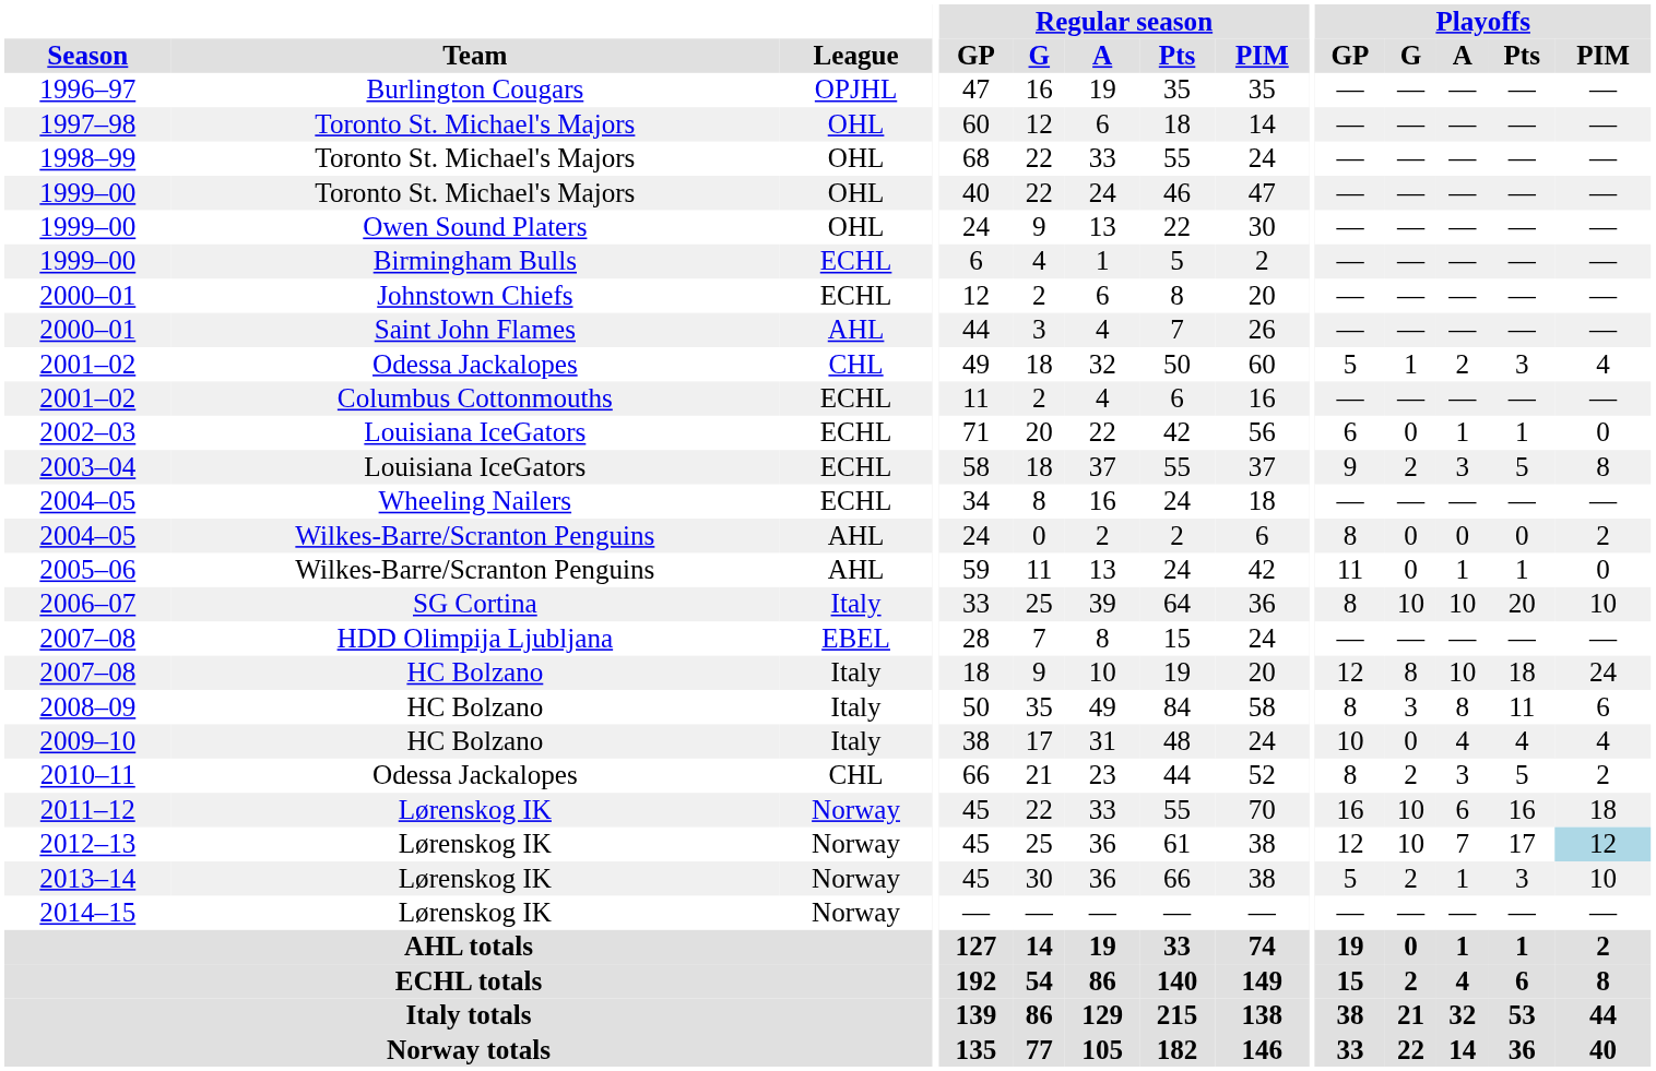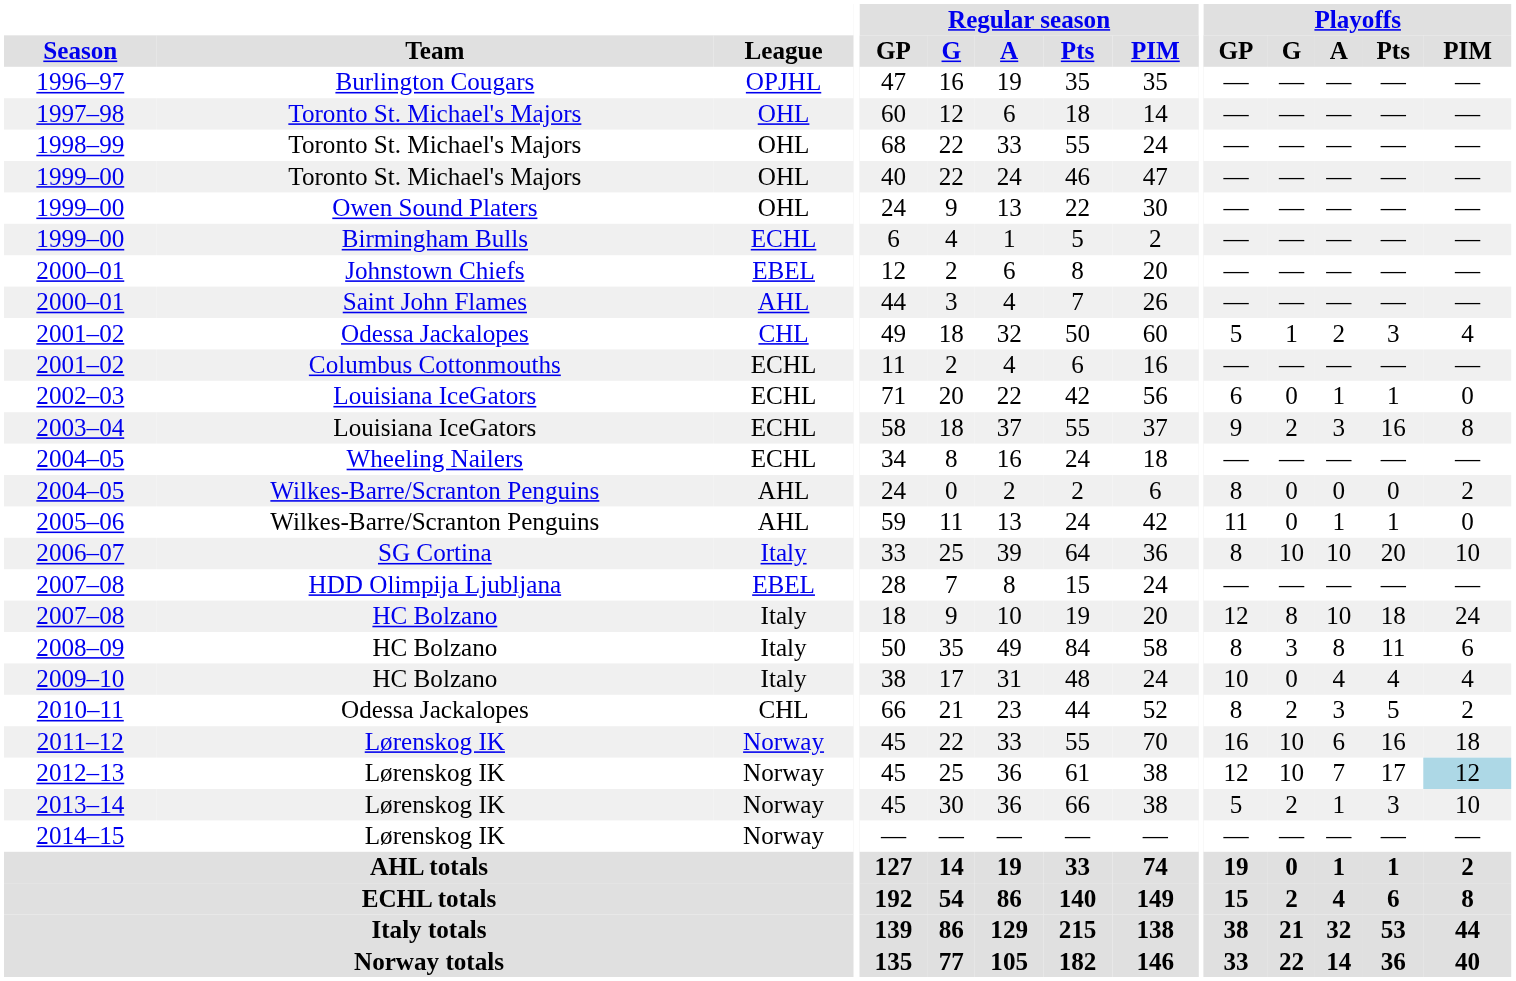 <table border="0" cellpadding="1" cellspacing="0" style="text-align:center; width:60em">
 <tr bgcolor="#e0e0e0">
 <th colspan="3" bgcolor="#ffffff"></th>
 <th rowspan="99" bgcolor="#ffffff"></th>
 <th colspan="5"><a href='#'>Regular season</a></th>
 <th rowspan="99" bgcolor="#ffffff"></th>
 <th colspan="5"><a href='#'>Playoffs</a></th>
 </tr>
 <tr bgcolor="#e0e0e0">
 <th><a href='#'>Season</a></th>
 <th>Team</th>
 <th>League</th>
 <th>GP</th>
 <th><a href='#'>G</a></th>
 <th><a href='#'>A</a></th>
 <th><a href='#'>Pts</a></th>
 <th><a href='#'>PIM</a></th>
 <th>GP</th>
 <th>G</th>
 <th>A</th>
 <th>Pts</th>
 <th>PIM</th>
 </tr>
 <tr>
 <td><a href='#'>1996–97</a></td>
 <td><a href='#'>Burlington Cougars</a></td>
 <td><a href='#'>OPJHL</a></td>
 <td>47</td>
 <td>16</td>
 <td>19</td>
 <td>35</td>
 <td>35</td>
 <td>—</td>
 <td>—</td>
 <td>—</td>
 <td>—</td>
 <td>—</td>
 </tr>
 <tr bgcolor="#f0f0f0">
 <td><a href='#'>1997–98</a></td>
 <td><a href='#'>Toronto St. Michael's Majors</a></td>
 <td><a href='#'>OHL</a></td>
 <td>60</td>
 <td>12</td>
 <td>6</td>
 <td>18</td>
 <td>14</td>
 <td>—</td>
 <td>—</td>
 <td>—</td>
 <td>—</td>
 <td>—</td>
 </tr>
 <tr>
 <td><a href='#'>1998–99</a></td>
 <td>Toronto St. Michael's Majors</td>
 <td>OHL</td>
 <td>68</td>
 <td>22</td>
 <td>33</td>
 <td>55</td>
 <td>24</td>
 <td>—</td>
 <td>—</td>
 <td>—</td>
 <td>—</td>
 <td>—</td>
 </tr>
 <tr bgcolor="#f0f0f0">
 <td><a href='#'>1999–00</a></td>
 <td>Toronto St. Michael's Majors</td>
 <td>OHL</td>
 <td>40</td>
 <td>22</td>
 <td>24</td>
 <td>46</td>
 <td>47</td>
 <td>—</td>
 <td>—</td>
 <td>—</td>
 <td>—</td>
 <td>—</td>
 </tr>
 <tr>
 <td><a href='#'>1999–00</a></td>
 <td><a href='#'>Owen Sound Platers</a></td>
 <td>OHL</td>
 <td>24</td>
 <td>9</td>
 <td>13</td>
 <td>22</td>
 <td>30</td>
 <td>—</td>
 <td>—</td>
 <td>—</td>
 <td>—</td>
 <td>—</td>
 </tr>
 <tr bgcolor="#f0f0f0">
 <td><a href='#'>1999–00</a></td>
 <td><a href='#'>Birmingham Bulls</a></td>
 <td><a href='#'>ECHL</a></td>
 <td>6</td>
 <td>4</td>
 <td>1</td>
 <td>5</td>
 <td>2</td>
 <td>—</td>
 <td>—</td>
 <td>—</td>
 <td>—</td>
 <td>—</td>
 </tr>
 <tr>
 <td><a href='#'>2000–01</a></td>
 <td><a href='#'>Johnstown Chiefs</a></td>
-<td>ECHL</td>
+<td><a href='#'>EBEL</a></td>
 <td>12</td>
 <td>2</td>
 <td>6</td>
 <td>8</td>
 <td>20</td>
 <td>—</td>
 <td>—</td>
 <td>—</td>
 <td>—</td>
 <td>—</td>
 </tr>
 <tr bgcolor="#f0f0f0">
 <td><a href='#'>2000–01</a></td>
 <td><a href='#'>Saint John Flames</a></td>
 <td><a href='#'>AHL</a></td>
 <td>44</td>
 <td>3</td>
 <td>4</td>
 <td>7</td>
 <td>26</td>
 <td>—</td>
 <td>—</td>
 <td>—</td>
 <td>—</td>
 <td>—</td>
 </tr>
 <tr>
 <td><a href='#'>2001–02</a></td>
 <td><a href='#'>Odessa Jackalopes</a></td>
 <td><a href='#'>CHL</a></td>
 <td>49</td>
 <td>18</td>
 <td>32</td>
 <td>50</td>
 <td>60</td>
 <td>5</td>
 <td>1</td>
 <td>2</td>
 <td>3</td>
 <td>4</td>
 </tr>
 <tr bgcolor="#f0f0f0">
 <td><a href='#'>2001–02</a></td>
 <td><a href='#'>Columbus Cottonmouths</a></td>
 <td>ECHL</td>
 <td>11</td>
 <td>2</td>
 <td>4</td>
 <td>6</td>
 <td>16</td>
 <td>—</td>
 <td>—</td>
 <td>—</td>
 <td>—</td>
 <td>—</td>
 </tr>
 <tr>
 <td><a href='#'>2002–03</a></td>
 <td><a href='#'>Louisiana IceGators</a></td>
 <td>ECHL</td>
 <td>71</td>
 <td>20</td>
 <td>22</td>
 <td>42</td>
 <td>56</td>
 <td>6</td>
 <td>0</td>
 <td>1</td>
 <td>1</td>
 <td>0</td>
 </tr>
 <tr bgcolor="#f0f0f0">
 <td><a href='#'>2003–04</a></td>
 <td>Louisiana IceGators</td>
 <td>ECHL</td>
 <td>58</td>
 <td>18</td>
 <td>37</td>
 <td>55</td>
 <td>37</td>
 <td>9</td>
 <td>2</td>
 <td>3</td>
-<td>5</td>
+<td>16</td>
 <td>8</td>
 </tr>
 <tr>
 <td><a href='#'>2004–05</a></td>
 <td><a href='#'>Wheeling Nailers</a></td>
 <td>ECHL</td>
 <td>34</td>
 <td>8</td>
 <td>16</td>
 <td>24</td>
 <td>18</td>
 <td>—</td>
 <td>—</td>
 <td>—</td>
 <td>—</td>
 <td>—</td>
 </tr>
 <tr bgcolor="#f0f0f0">
 <td><a href='#'>2004–05</a></td>
 <td><a href='#'>Wilkes-Barre/Scranton Penguins</a></td>
 <td>AHL</td>
 <td>24</td>
 <td>0</td>
 <td>2</td>
 <td>2</td>
 <td>6</td>
 <td>8</td>
 <td>0</td>
 <td>0</td>
 <td>0</td>
 <td>2</td>
 </tr>
 <tr>
 <td><a href='#'>2005–06</a></td>
 <td>Wilkes-Barre/Scranton Penguins</td>
 <td>AHL</td>
 <td>59</td>
 <td>11</td>
 <td>13</td>
 <td>24</td>
 <td>42</td>
 <td>11</td>
 <td>0</td>
 <td>1</td>
 <td>1</td>
 <td>0</td>
 </tr>
 <tr bgcolor="#f0f0f0">
 <td><a href='#'>2006–07</a></td>
 <td><a href='#'>SG Cortina</a></td>
 <td><a href='#'>Italy</a></td>
 <td>33</td>
 <td>25</td>
 <td>39</td>
 <td>64</td>
 <td>36</td>
 <td>8</td>
 <td>10</td>
 <td>10</td>
 <td>20</td>
 <td>10</td>
 </tr>
 <tr>
 <td><a href='#'>2007–08</a></td>
 <td><a href='#'>HDD Olimpija Ljubljana</a></td>
 <td><a href='#'>EBEL</a></td>
 <td>28</td>
 <td>7</td>
 <td>8</td>
 <td>15</td>
 <td>24</td>
 <td>—</td>
 <td>—</td>
 <td>—</td>
 <td>—</td>
 <td>—</td>
 </tr>
 <tr bgcolor="#f0f0f0">
 <td><a href='#'>2007–08</a></td>
 <td><a href='#'>HC Bolzano</a></td>
 <td>Italy</td>
 <td>18</td>
 <td>9</td>
 <td>10</td>
 <td>19</td>
 <td>20</td>
 <td>12</td>
 <td>8</td>
 <td>10</td>
 <td>18</td>
 <td>24</td>
 </tr>
 <tr>
 <td><a href='#'>2008–09</a></td>
 <td>HC Bolzano</td>
 <td>Italy</td>
 <td>50</td>
 <td>35</td>
 <td>49</td>
 <td>84</td>
 <td>58</td>
 <td>8</td>
 <td>3</td>
 <td>8</td>
 <td>11</td>
 <td>6</td>
 </tr>
 <tr bgcolor="#f0f0f0">
 <td><a href='#'>2009–10</a></td>
 <td>HC Bolzano</td>
 <td>Italy</td>
 <td>38</td>
 <td>17</td>
 <td>31</td>
 <td>48</td>
 <td>24</td>
 <td>10</td>
 <td>0</td>
 <td>4</td>
 <td>4</td>
 <td>4</td>
 </tr>
 <tr>
 <td><a href='#'>2010–11</a></td>
 <td>Odessa Jackalopes</td>
 <td>CHL</td>
 <td>66</td>
 <td>21</td>
 <td>23</td>
 <td>44</td>
 <td>52</td>
 <td>8</td>
 <td>2</td>
 <td>3</td>
 <td>5</td>
 <td>2</td>
 </tr>
 <tr bgcolor="#f0f0f0">
 <td><a href='#'>2011–12</a></td>
 <td><a href='#'>Lørenskog IK</a></td>
 <td><a href='#'>Norway</a></td>
 <td>45</td>
 <td>22</td>
 <td>33</td>
 <td>55</td>
 <td>70</td>
 <td>16</td>
 <td>10</td>
 <td>6</td>
 <td>16</td>
 <td>18</td>
 </tr>
 <tr>
 <td><a href='#'>2012–13</a></td>
 <td>Lørenskog IK</td>
 <td>Norway</td>
 <td>45</td>
 <td>25</td>
 <td>36</td>
 <td>61</td>
 <td>38</td>
 <td>12</td>
 <td>10</td>
 <td>7</td>
 <td>17</td>
 <td style="background: lightblue;">12</td>
 </tr>
 <tr bgcolor="#f0f0f0">
 <td><a href='#'>2013–14</a></td>
 <td>Lørenskog IK</td>
 <td>Norway</td>
 <td>45</td>
 <td>30</td>
 <td>36</td>
 <td>66</td>
 <td>38</td>
 <td>5</td>
 <td>2</td>
 <td>1</td>
 <td>3</td>
 <td>10</td>
 </tr>
 <tr>
 <td><a href='#'>2014–15</a></td>
 <td>Lørenskog IK</td>
 <td>Norway</td>
 <td>—</td>
 <td>—</td>
 <td>—</td>
 <td>—</td>
 <td>—</td>
 <td>—</td>
 <td>—</td>
 <td>—</td>
 <td>—</td>
 <td>—</td>
 </tr>
 <tr>
 </tr>
 <tr ALIGN="center" bgcolor="#e0e0e0">
 <th colspan="3">AHL totals</th>
 <th ALIGN="center">127</th>
 <th ALIGN="center">14</th>
 <th ALIGN="center">19</th>
 <th ALIGN="center">33</th>
 <th ALIGN="center">74</th>
 <th ALIGN="center">19</th>
 <th ALIGN="center">0</th>
 <th ALIGN="center">1</th>
 <th ALIGN="center">1</th>
 <th ALIGN="center">2</th>
 </tr>
 <tr>
 </tr>
 <tr ALIGN="center" bgcolor="#e0e0e0">
 <th colspan="3">ECHL totals</th>
 <th ALIGN="center">192</th>
 <th ALIGN="center">54</th>
 <th ALIGN="center">86</th>
 <th ALIGN="center">140</th>
 <th ALIGN="center">149</th>
 <th ALIGN="center">15</th>
 <th ALIGN="center">2</th>
 <th ALIGN="center">4</th>
 <th ALIGN="center">6</th>
 <th ALIGN="center">8</th>
 </tr>
 <tr>
 </tr>
 <tr ALIGN="center" bgcolor="#e0e0e0">
 <th colspan="3">Italy totals</th>
 <th ALIGN="center">139</th>
 <th ALIGN="center">86</th>
 <th ALIGN="center">129</th>
 <th ALIGN="center">215</th>
 <th ALIGN="center">138</th>
 <th ALIGN="center">38</th>
 <th ALIGN="center">21</th>
 <th ALIGN="center">32</th>
 <th ALIGN="center">53</th>
 <th ALIGN="center">44</th>
 </tr>
 <tr>
 </tr>
 <tr ALIGN="center" bgcolor="#e0e0e0">
 <th colspan="3">Norway totals</th>
 <th ALIGN="center">135</th>
 <th ALIGN="center">77</th>
 <th ALIGN="center">105</th>
 <th ALIGN="center">182</th>
 <th ALIGN="center">146</th>
 <th ALIGN="center">33</th>
 <th ALIGN="center">22</th>
 <th ALIGN="center">14</th>
 <th ALIGN="center">36</th>
 <th ALIGN="center">40</th>
 </tr>
 </table>
